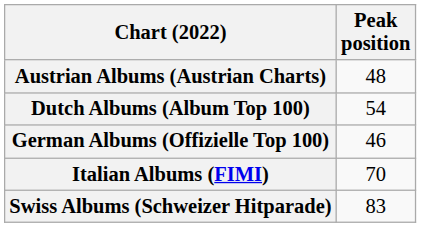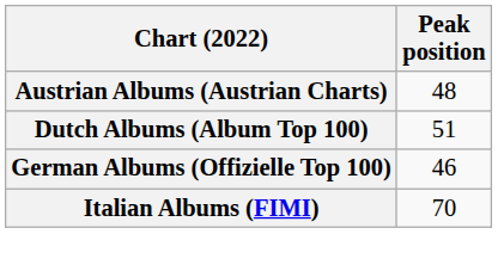 <table class="wikitable sortable plainrowheaders" style="text-align:center">
 <tr>
 <th scope="col">Chart (2022)</th>
 <th scope="col">Peak<br>position</th>
 </tr>
 <tr>
 <th scope="row">Austrian Albums (Austrian Charts)</th>
 <td>48</td>
 </tr>
 <tr>
 <th scope="row">Dutch Albums (Album Top 100)</th>
-<td>54</td>
+<td>51</td>
 </tr>
 <tr>
 <th scope="row">German Albums (Offizielle Top 100)</th>
 <td>46</td>
 </tr>
 <tr>
 <th scope="row">Italian Albums (<a href='#'>FIMI</a>)</th>
 <td>70</td>
 </tr>
-<tr>
-<th scope="row">Swiss Albums (Schweizer Hitparade)</th>
-<td>83</td>
-</tr>
 </table>
